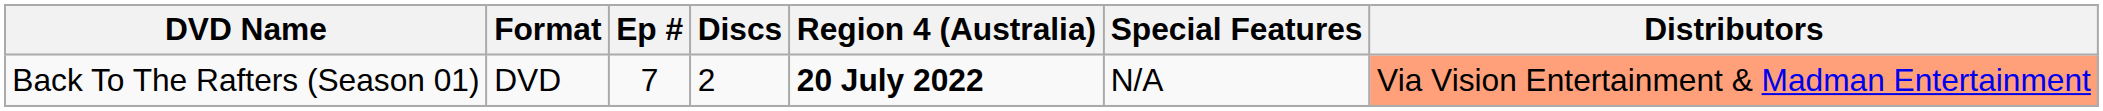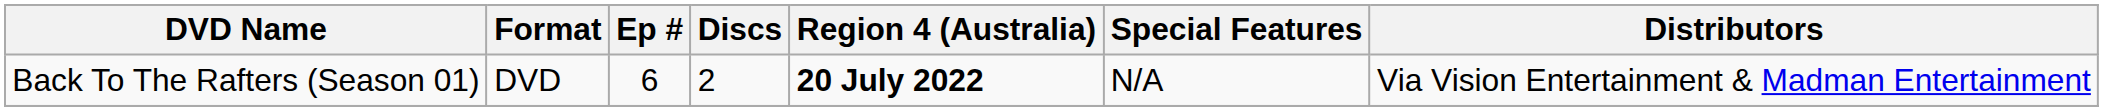 <table class="wikitable">
 <tr>
 <th>DVD Name</th>
 <th>Format</th>
 <th>Ep #</th>
 <th>Discs</th>
 <th>Region 4 (Australia)</th>
 <th>Special Features</th>
 <th>Distributors</th>
 </tr>
 <tr>
 <td>Back To The Rafters (Season 01)</td>
 <td>DVD</td>
-<td style="text-align:center;">7</td>
+<td style="text-align:center;">6</td>
 <td>2</td>
 <td><strong>20 July 2022</strong></td>
 <td>N/A</td>
-<td style="background: lightsalmon;">Via Vision Entertainment & <a href='#'>Madman Entertainment</a></td>
+<td>Via Vision Entertainment & <a href='#'>Madman Entertainment</a></td>
 </tr>
 <tr>
 </tr>
 </table>
